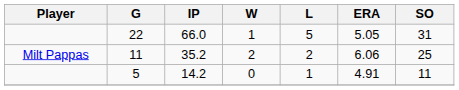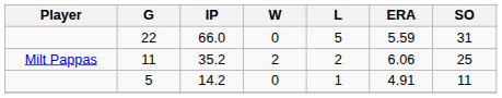 <table class="wikitable sortable">
 <tr>
 <th bgcolor="#DDDDFF" width="16%">Player</th>
 <th bgcolor="#DDDDFF" width="9%">G</th>
 <th bgcolor="#DDDDFF" width="9%">IP</th>
 <th bgcolor="#DDDDFF" width="9%">W</th>
 <th bgcolor="#DDDDFF" width="9%">L</th>
 <th bgcolor="#DDDDFF" width="9%">ERA</th>
 <th bgcolor="#DDDDFF" width="9%">SO</th>
 </tr>
 <tr align="center">
 <td></td>
 <td>22</td>
 <td>66.0</td>
-<td>1</td>
+<td>0</td>
 <td>5</td>
-<td>5.05</td>
+<td>5.59</td>
 <td>31</td>
 </tr>
 <tr align="center">
 <td><a href='#'>Milt Pappas</a></td>
 <td>11</td>
 <td>35.2</td>
 <td>2</td>
 <td>2</td>
 <td>6.06</td>
 <td>25</td>
 </tr>
 <tr align=center>
 <td></td>
 <td>5</td>
 <td>14.2</td>
 <td>0</td>
 <td>1</td>
 <td>4.91</td>
 <td>11</td>
 </tr>
 <tr align="center">
 </tr>
 </table>
